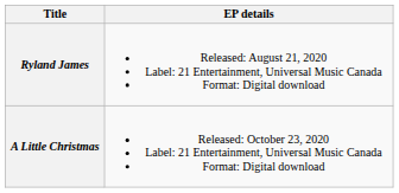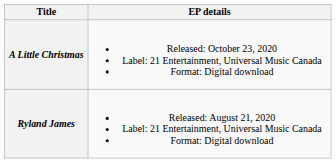 <table class="wikitable plainrowheaders" style="text-align:center;">
 <tr>
 <th scope="col" style="width:8em;">Title</th>
 <th scope="col" style="width:24em;">EP details</th>
 </tr>
 <tr>
+<th scope="row"><em>A Little Christmas</em></th>
+<td><br><ul><li>Released: October 23, 2020</li><li>Label: 21 Entertainment, Universal Music Canada</li><li>Format: Digital download</li></ul></td>
+</tr>
+<tr>
 <th scope="row"><em>Ryland James</em></th>
 <td><br><ul><li>Released: August 21, 2020</li><li>Label: 21 Entertainment, Universal Music Canada</li><li>Format: Digital download</li></ul></td>
 </tr>
-<tr>
-<th scope="row"><em>A Little Christmas</em></th>
-<td><br><ul><li>Released: October 23, 2020</li><li>Label: 21 Entertainment, Universal Music Canada</li><li>Format: Digital download</li></ul></td>
-</tr>
 </table>
